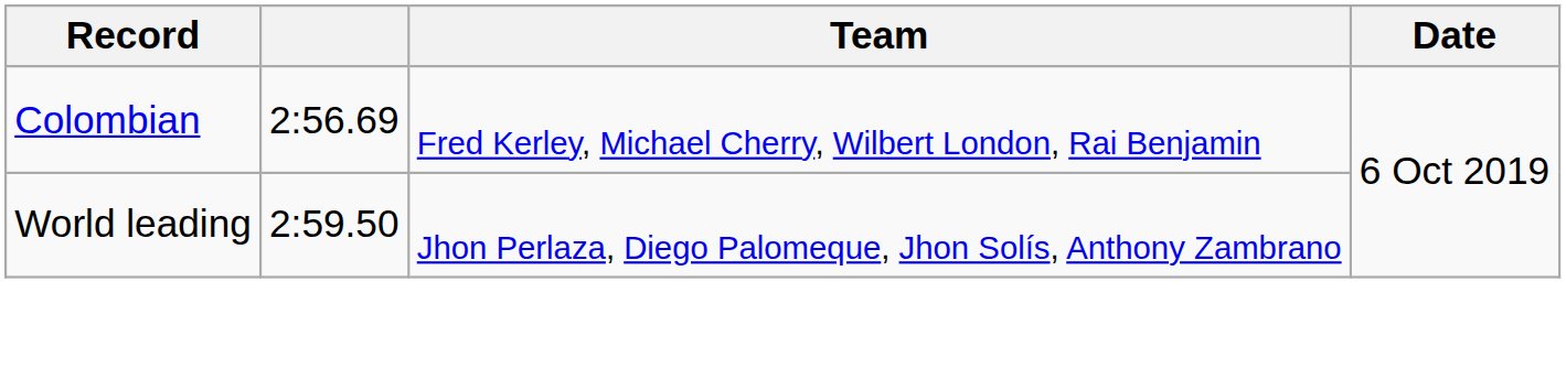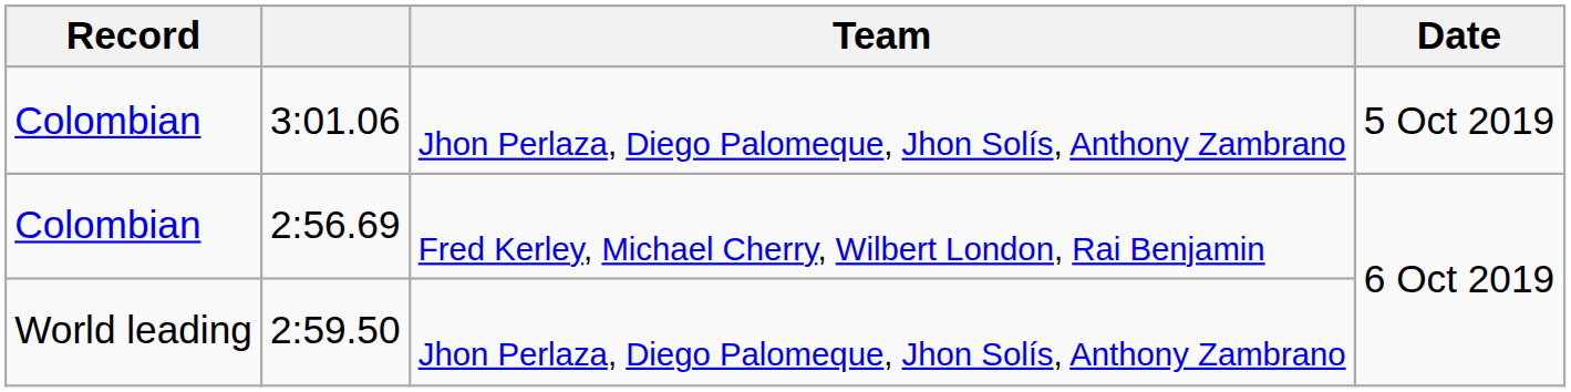 <table class="wikitable">
 <tr>
 <th>Record</th>
 <th></th>
 <th>Team</th>
 <th>Date</th>
+</tr>
+<tr>
+<td><a href='#'>Colombian</a></td>
+<td>3:01.06</td>
+<td> <br><small> <a href='#'>Jhon Perlaza</a>, <a href='#'>Diego Palomeque</a>, <a href='#'>Jhon Solís</a>, <a href='#'>Anthony Zambrano</a> </small></td>
+<td align=right>5 Oct 2019</td>
 </tr>
 <tr>
 <td><a href='#'>Colombian</a></td>
 <td>2:56.69</td>
 <td> <br><small> <a href='#'>Fred Kerley</a>, <a href='#'>Michael Cherry</a>, <a href='#'>Wilbert London</a>, <a href='#'>Rai Benjamin</a></small></td>
 <td rowspan=2 align=right>6 Oct 2019</td>
 </tr>
 <tr>
 <td>World leading</td>
 <td>2:59.50</td>
 <td> <br><small> <a href='#'>Jhon Perlaza</a>, <a href='#'>Diego Palomeque</a>, <a href='#'>Jhon Solís</a>, <a href='#'>Anthony Zambrano</a> </small></td>
 </tr>
 </table>
